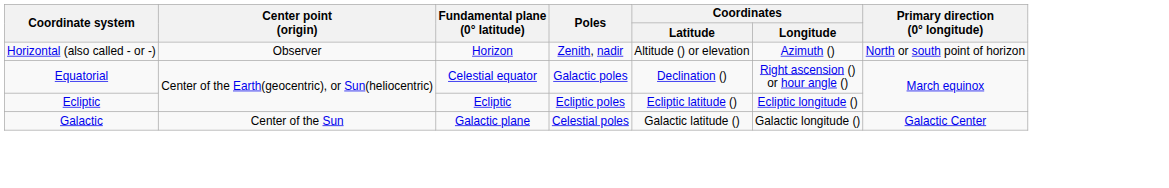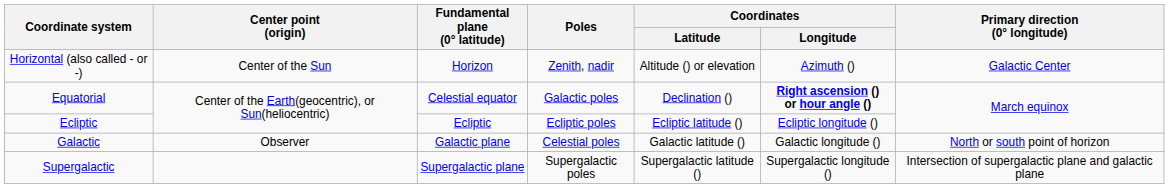 <table class="wikitable" style="text-align:center;">
 <tr>
 <th rowspan="2">Coordinate system</th>
 <th rowspan="2">Center point<br>(origin)</th>
 <th rowspan="2">Fundamental plane<br>(0° latitude)</th>
 <th rowspan="2">Poles</th>
 <th colspan="2">Coordinates</th>
 <th rowspan="2">Primary direction<br>(0° longitude)</th>
 </tr>
 <tr>
 <th>Latitude</th>
 <th>Longitude</th>
 </tr>
 <tr>
 <td><a href='#'>Horizontal</a> (also called - or -)</td>
-<td>Observer</td>
+<td>Center of the <a href='#'>Sun</a></td>
 <td><a href='#'>Horizon</a></td>
 <td><a href='#'>Zenith</a>, <a href='#'>nadir</a></td>
 <td>Altitude () or elevation</td>
 <td><a href='#'>Azimuth</a> ()</td>
-<td><a href='#'>North</a> or <a href='#'>south</a> point of horizon</td>
+<td><a href='#'>Galactic Center</a></td>
 </tr>
 <tr>
 <td><a href='#'>Equatorial</a></td>
 <td rowspan="2">Center of the <a href='#'>Earth</a>(geocentric), or <a href='#'>Sun</a>(heliocentric)</td>
 <td><a href='#'>Celestial equator</a></td>
 <td><a href='#'>Galactic poles</a></td>
 <td><a href='#'>Declination</a> ()</td>
-<td><a href='#'>Right ascension</a> ()<br>or <a href='#'>hour angle</a> ()</td>
+<td><strong><a href='#'>Right ascension</a> ()<br>or <a href='#'>hour angle</a> ()</strong></td>
 <td rowspan="2"><a href='#'>March equinox</a></td>
 </tr>
 <tr>
 <td><a href='#'>Ecliptic</a></td>
 <td><a href='#'>Ecliptic</a></td>
 <td><a href='#'>Ecliptic poles</a></td>
 <td><a href='#'>Ecliptic latitude</a> ()</td>
 <td><a href='#'>Ecliptic longitude</a> ()</td>
 </tr>
 <tr>
 <td><a href='#'>Galactic</a></td>
-<td>Center of the <a href='#'>Sun</a></td>
+<td>Observer</td>
 <td><a href='#'>Galactic plane</a></td>
 <td><a href='#'>Celestial poles</a></td>
 <td>Galactic latitude ()</td>
 <td>Galactic longitude ()</td>
-<td><a href='#'>Galactic Center</a></td>
+<td><a href='#'>North</a> or <a href='#'>south</a> point of horizon</td>
+</tr>
+<tr>
+<td><a href='#'>Supergalactic</a></td>
+<td></td>
+<td><a href='#'>Supergalactic plane</a></td>
+<td>Supergalactic poles</td>
+<td>Supergalactic latitude ()</td>
+<td>Supergalactic longitude ()</td>
+<td>Intersection of supergalactic plane and galactic plane</td>
 </tr>
 </table>
